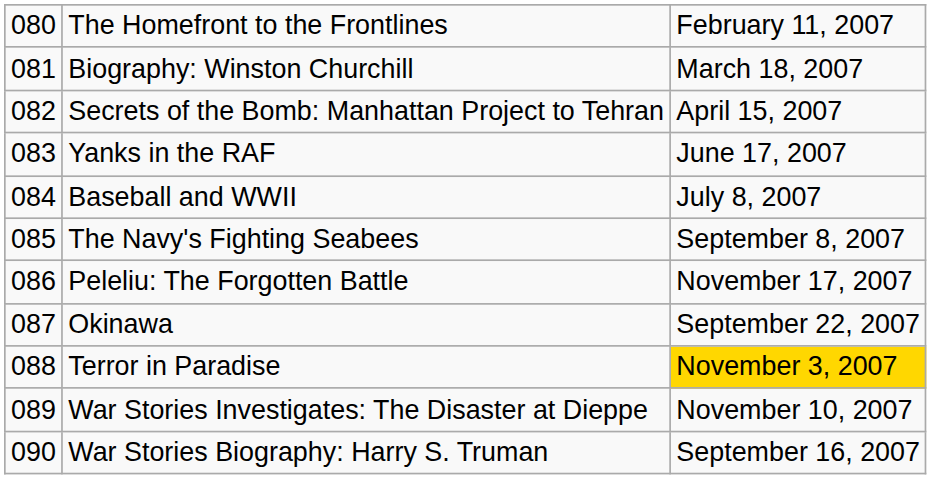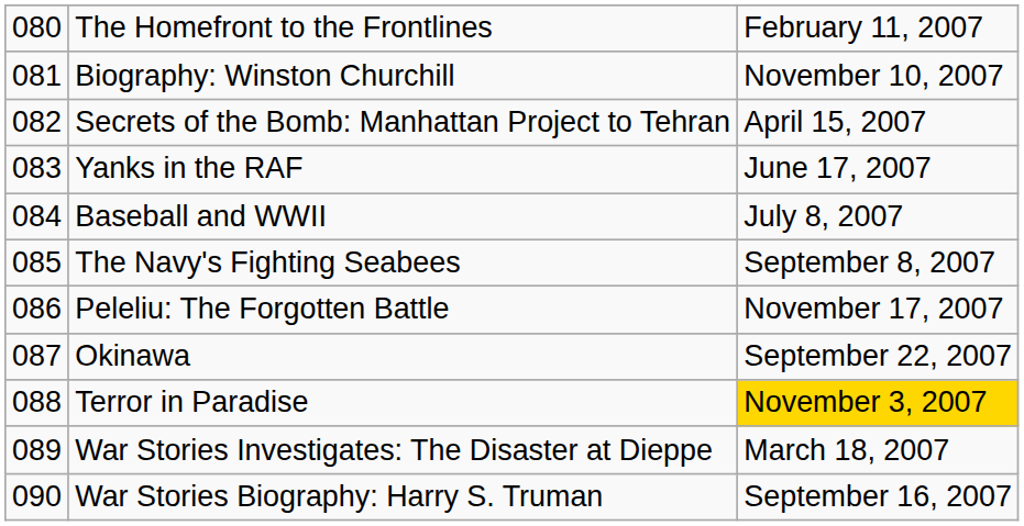 <table class="wikitable">
 <tr>
 <td>080</td>
 <td>The Homefront to the Frontlines</td>
 <td>February 11, 2007</td>
 </tr>
 <tr>
 <td>081</td>
 <td>Biography: Winston Churchill</td>
-<td>March 18, 2007</td>
+<td>November 10, 2007</td>
 </tr>
 <tr>
 <td>082</td>
 <td>Secrets of the Bomb: Manhattan Project to Tehran</td>
 <td>April 15, 2007</td>
 </tr>
 <tr>
 <td>083</td>
 <td>Yanks in the RAF</td>
 <td>June 17, 2007</td>
 </tr>
 <tr>
 <td>084</td>
 <td>Baseball and WWII</td>
 <td>July 8, 2007</td>
 </tr>
 <tr>
 <td>085</td>
 <td>The Navy's Fighting Seabees</td>
 <td>September 8, 2007</td>
 </tr>
 <tr>
 <td>086</td>
 <td>Peleliu: The Forgotten Battle</td>
 <td>November 17, 2007</td>
 </tr>
 <tr>
 <td>087</td>
 <td>Okinawa</td>
 <td>September 22, 2007</td>
 </tr>
 <tr>
 <td>088</td>
 <td>Terror in Paradise</td>
 <td style="background: gold;">November 3, 2007</td>
 </tr>
 <tr>
 <td>089</td>
 <td>War Stories Investigates: The Disaster at Dieppe</td>
-<td>November 10, 2007</td>
+<td>March 18, 2007</td>
 </tr>
 <tr>
 <td>090</td>
 <td>War Stories Biography: Harry S. Truman</td>
 <td>September 16, 2007</td>
 </tr>
 </table>
